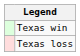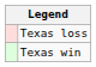 <table class="wikitable" style="font-size:90%">
 <tr>
 <th colspan="2">Legend</th>
 </tr>
 <tr>
+<td bgcolor=ffdddd> </td>
+<td>Texas loss</td>
+</tr>
+<tr>
 <td bgcolor=ddffdd> </td>
 <td>Texas win</td>
 </tr>
-<tr>
-<td bgcolor=ffdddd> </td>
-<td>Texas loss</td>
-</tr>
 </table>
